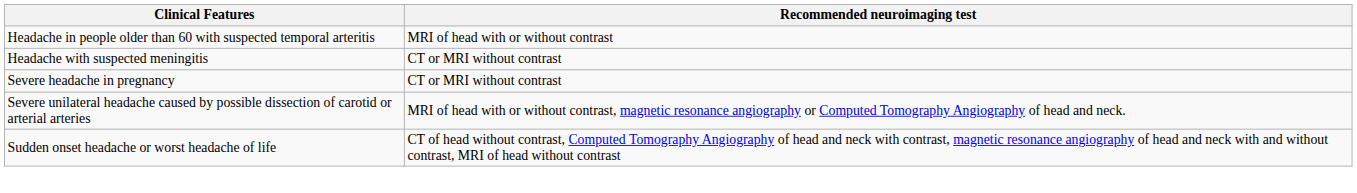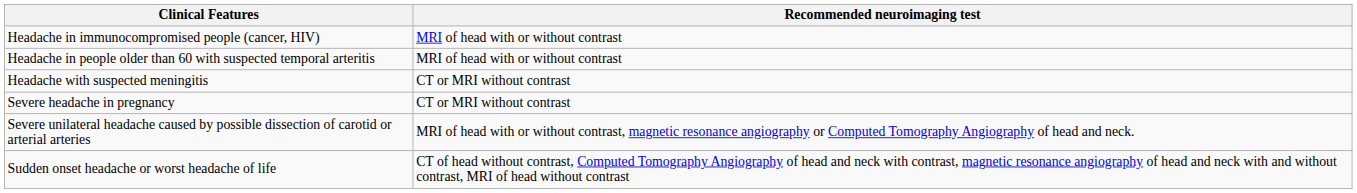 <table class="wikitable">
 <tr>
 <th>Clinical Features</th>
 <th>Recommended neuroimaging test</th>
+</tr>
+<tr>
+<td>Headache in immunocompromised people (cancer, HIV)</td>
+<td><a href='#'>MRI</a> of head with or without contrast</td>
 </tr>
 <tr>
 <td>Headache in people older than 60 with suspected temporal arteritis</td>
 <td>MRI of head with or without contrast</td>
 </tr>
 <tr>
 <td>Headache with suspected meningitis</td>
 <td>CT or MRI without contrast</td>
 </tr>
 <tr>
 <td>Severe headache in pregnancy</td>
 <td>CT or MRI without contrast</td>
 </tr>
 <tr>
 <td>Severe unilateral headache caused by possible dissection of carotid or arterial arteries</td>
 <td>MRI of head with or without contrast, <a href='#'>magnetic resonance angiography</a> or <a href='#'>Computed Tomography Angiography</a> of head and neck.</td>
 </tr>
 <tr>
 <td>Sudden onset headache or worst headache of life</td>
 <td>CT of head without contrast, <a href='#'>Computed Tomography Angiography</a> of head and neck with contrast, <a href='#'>magnetic resonance angiography</a> of head and neck with and without contrast, MRI of head without contrast</td>
 </tr>
 </table>
